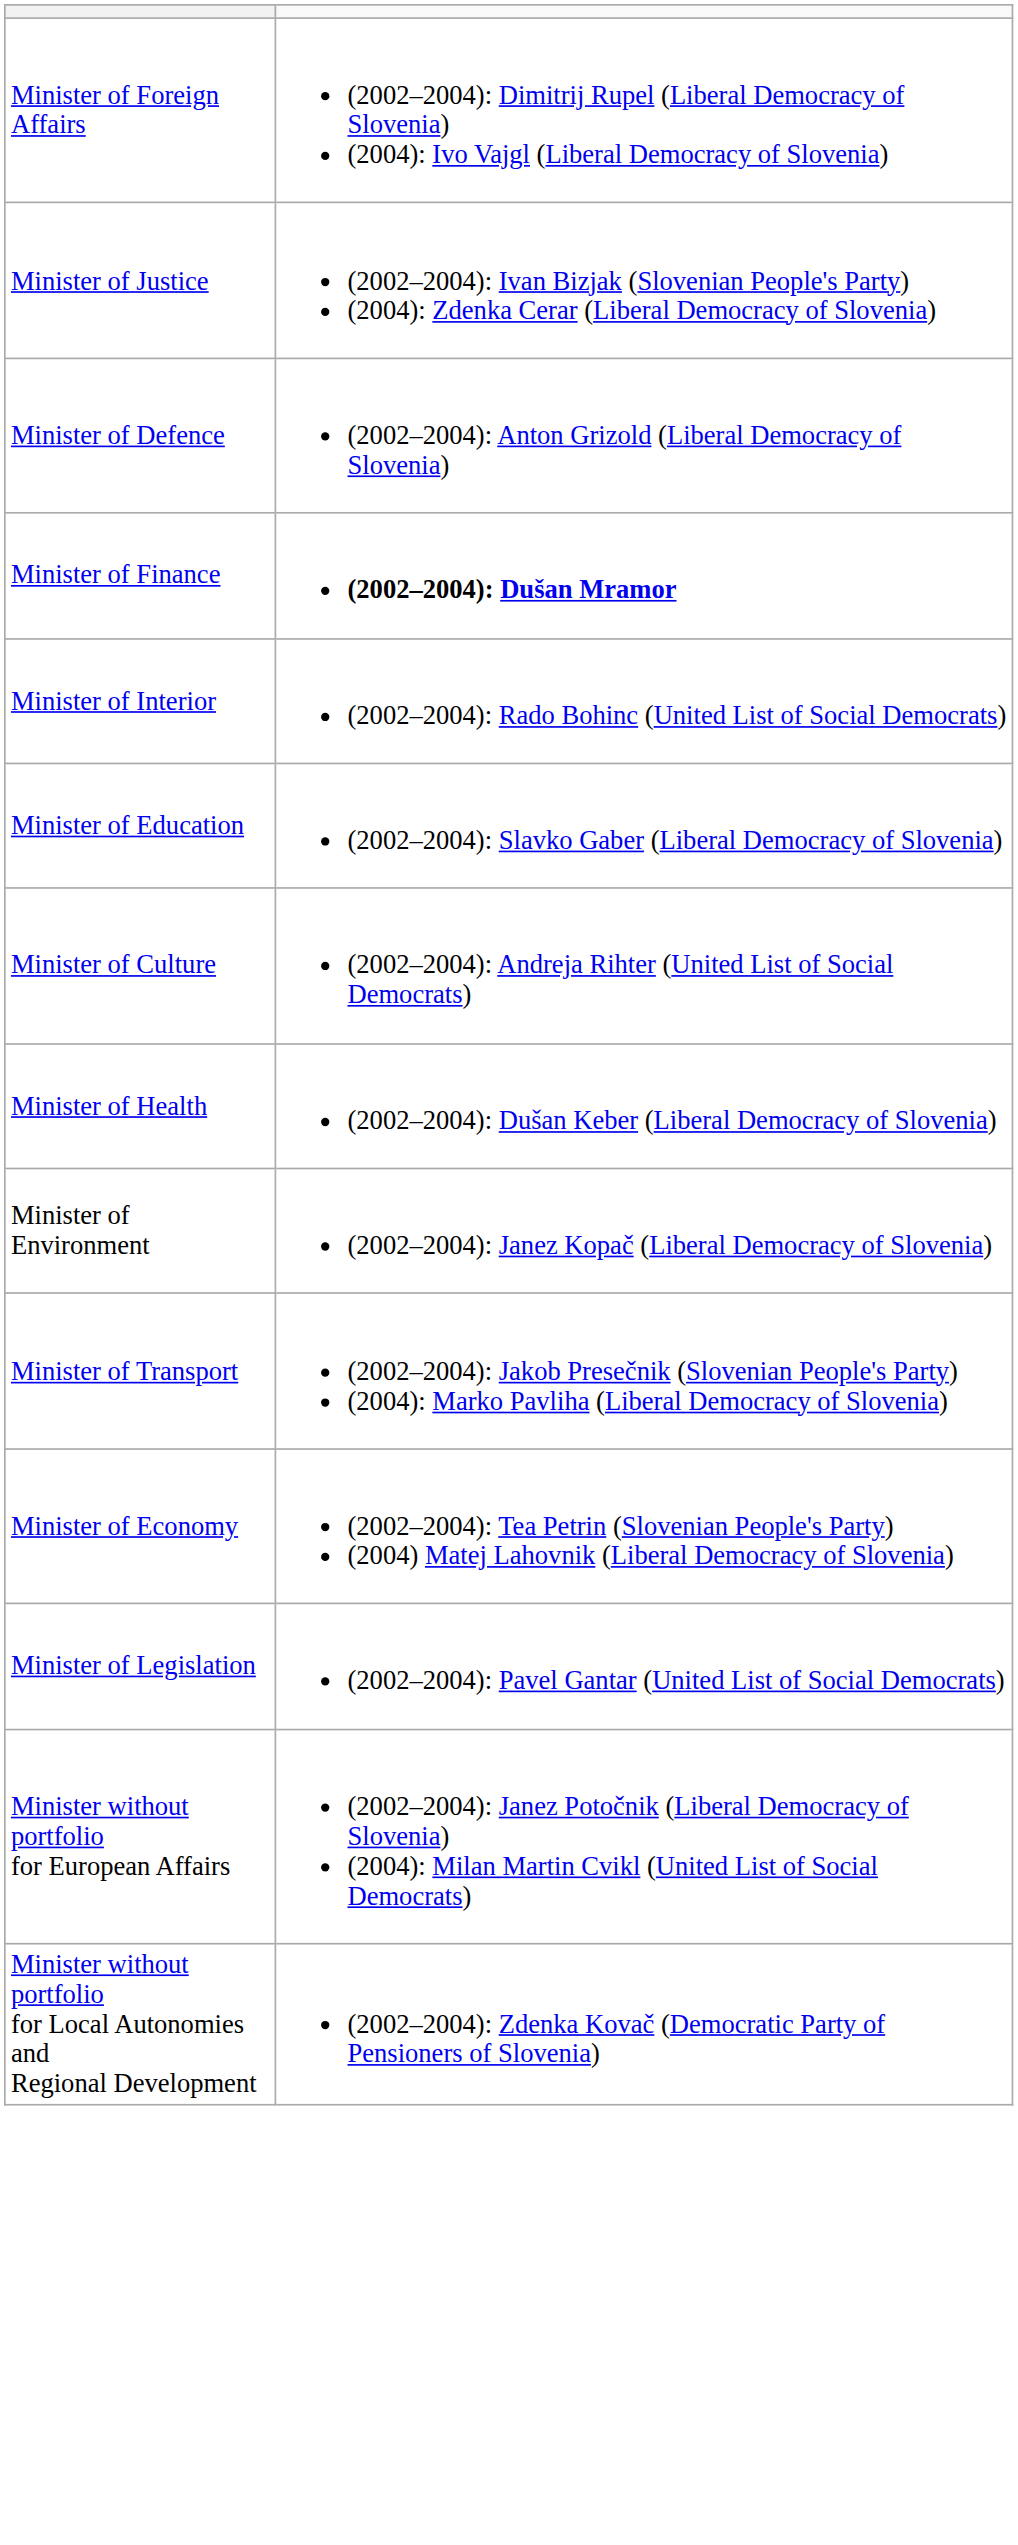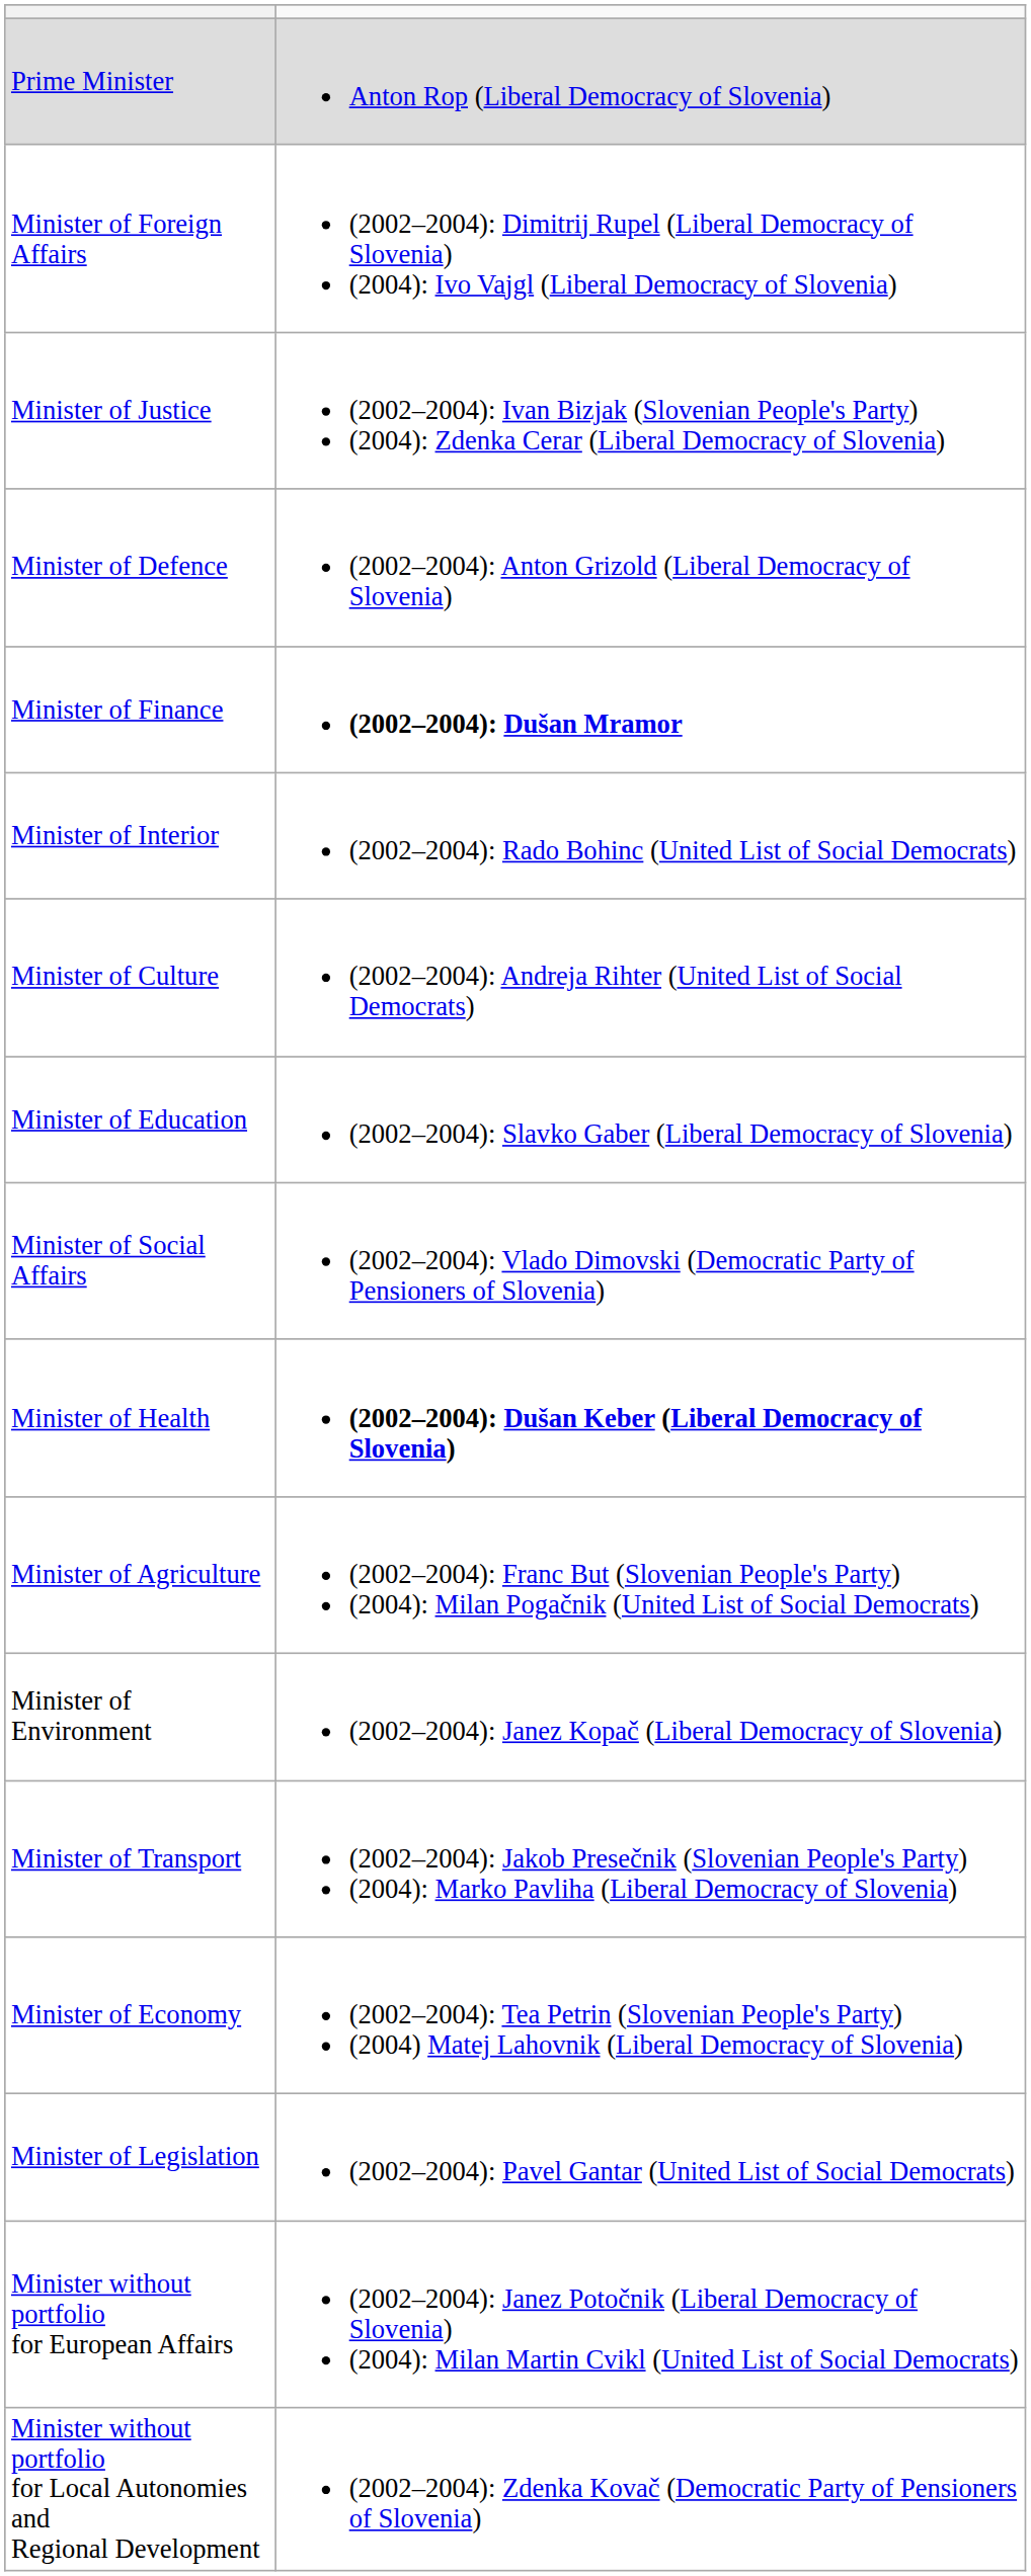 <table class="wikitable">
 <tr style="background:#CCCCCC; color:#000000; font-size:110%">
 <th></th>
+</tr>
+<tr bgcolor=#DDDDDD>
+<td><a href='#'>Prime Minister</a></td>
+<td><br><ul><li><a href='#'>Anton Rop</a> (<a href='#'>Liberal Democracy of Slovenia</a>)</li></ul></td>
 </tr>
 <tr bgcolor=#FFFFFF>
 <td><a href='#'>Minister of Foreign Affairs</a></td>
 <td><br><ul><li>(2002–2004): <a href='#'>Dimitrij Rupel</a> (<a href='#'>Liberal Democracy of Slovenia</a>)</li><li>(2004): <a href='#'>Ivo Vajgl</a> (<a href='#'>Liberal Democracy of Slovenia</a>)</li></ul></td>
 </tr>
 <tr bgcolor=#FFFFFF>
 <td><a href='#'>Minister of Justice</a></td>
 <td><br><ul><li>(2002–2004): <a href='#'>Ivan Bizjak</a> (<a href='#'>Slovenian People's Party</a>)</li><li>(2004): <a href='#'>Zdenka Cerar</a> (<a href='#'>Liberal Democracy of Slovenia</a>)</li></ul></td>
 </tr>
 <tr bgcolor=#FFFFFF>
 <td><a href='#'>Minister of Defence</a></td>
 <td><br><ul><li>(2002–2004): <a href='#'>Anton Grizold</a> (<a href='#'>Liberal Democracy of Slovenia</a>)</li></ul></td>
 </tr>
 <tr bgcolor=#FFFFFF>
 <td><a href='#'>Minister of Finance</a></td>
 <td><strong><br><ul><li>(2002–2004): <a href='#'>Dušan Mramor</a></li></ul></strong></td>
 </tr>
 <tr bgcolor=#FFFFFF>
 <td><a href='#'>Minister of Interior</a></td>
 <td><br><ul><li>(2002–2004): <a href='#'>Rado Bohinc</a> (<a href='#'>United List of Social Democrats</a>)</li></ul></td>
 </tr>
 <tr bgcolor=#FFFFFF>
+<td><a href='#'>Minister of Culture</a></td>
+<td><br><ul><li>(2002–2004): <a href='#'>Andreja Rihter</a> (<a href='#'>United List of Social Democrats</a>)</li></ul></td>
+</tr>
+<tr bgcolor=#FFFFFF>
 <td><a href='#'>Minister of Education</a></td>
 <td><br><ul><li>(2002–2004): <a href='#'>Slavko Gaber</a> (<a href='#'>Liberal Democracy of Slovenia</a>)</li></ul></td>
 </tr>
 <tr bgcolor=#FFFFFF>
-<td><a href='#'>Minister of Culture</a></td>
-<td><br><ul><li>(2002–2004): <a href='#'>Andreja Rihter</a> (<a href='#'>United List of Social Democrats</a>)</li></ul></td>
+<td><a href='#'>Minister of Social Affairs</a></td>
+<td><br><ul><li>(2002–2004): <a href='#'>Vlado Dimovski</a> (<a href='#'>Democratic Party of Pensioners of Slovenia</a>)</li></ul></td>
 </tr>
 <tr bgcolor=#FFFFFF>
 <td><a href='#'>Minister of Health</a></td>
-<td><br><ul><li>(2002–2004): <a href='#'>Dušan Keber</a> (<a href='#'>Liberal Democracy of Slovenia</a>)</li></ul></td>
+<td><strong><br><ul><li>(2002–2004): <a href='#'>Dušan Keber</a> (<a href='#'>Liberal Democracy of Slovenia</a>)</li></ul></strong></td>
+</tr>
+<tr bgcolor=#FFFFFF>
+<td><a href='#'>Minister of Agriculture</a></td>
+<td><br><ul><li>(2002–2004): <a href='#'>Franc But</a> (<a href='#'>Slovenian People's Party</a>)</li><li>(2004): <a href='#'>Milan Pogačnik</a> (<a href='#'>United List of Social Democrats</a>)</li></ul></td>
 </tr>
 <tr bgcolor=#FFFFFF>
 <td>Minister of Environment</td>
 <td><br><ul><li>(2002–2004): <a href='#'>Janez Kopač</a> (<a href='#'>Liberal Democracy of Slovenia</a>)</li></ul></td>
 </tr>
 <tr bgcolor=#FFFFFF>
 <td><a href='#'>Minister of Transport</a></td>
 <td><br><ul><li>(2002–2004): <a href='#'>Jakob Presečnik</a> (<a href='#'>Slovenian People's Party</a>)</li><li>(2004): <a href='#'>Marko Pavliha</a> (<a href='#'>Liberal Democracy of Slovenia</a>)</li></ul></td>
 </tr>
 <tr bgcolor=#FFFFFF>
 <td><a href='#'>Minister of Economy</a></td>
 <td><br><ul><li>(2002–2004): <a href='#'>Tea Petrin</a> (<a href='#'>Slovenian People's Party</a>)</li><li>(2004) <a href='#'>Matej Lahovnik</a> (<a href='#'>Liberal Democracy of Slovenia</a>)</li></ul></td>
 </tr>
 <tr bgcolor=#FFFFFF>
 <td><a href='#'>Minister of Legislation</a></td>
 <td><br><ul><li>(2002–2004): <a href='#'>Pavel Gantar</a> (<a href='#'>United List of Social Democrats</a>)</li></ul></td>
 </tr>
 <tr bgcolor=#FFFFFF>
 <td><a href='#'>Minister without portfolio</a> <br> for European Affairs</td>
 <td><br><ul><li>(2002–2004): <a href='#'>Janez Potočnik</a> (<a href='#'>Liberal Democracy of Slovenia</a>)</li><li>(2004): <a href='#'>Milan Martin Cvikl</a> (<a href='#'>United List of Social Democrats</a>)</li></ul></td>
 </tr>
 <tr bgcolor=#FFFFFF>
 <td><a href='#'>Minister without portfolio</a> <br> for Local Autonomies and <br> Regional Development</td>
 <td><br><ul><li>(2002–2004): <a href='#'>Zdenka Kovač</a> (<a href='#'>Democratic Party of Pensioners of Slovenia</a>)</li></ul></td>
 </tr>
 </table>
